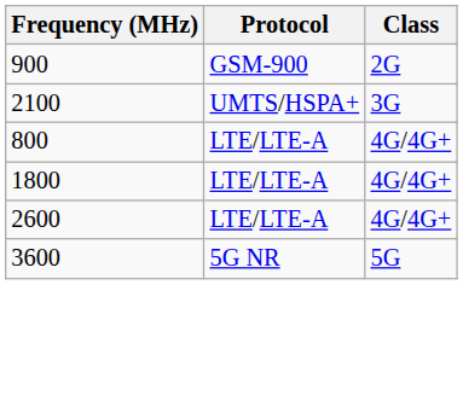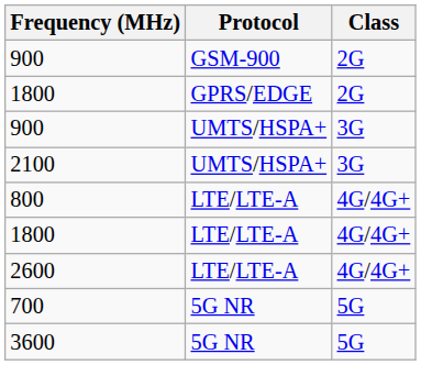 <table class="wikitable sortable">
 <tr>
 <th>Frequency (MHz)</th>
 <th>Protocol</th>
 <th>Class</th>
 </tr>
 <tr>
 <td>900</td>
 <td><a href='#'>GSM-900</a></td>
 <td><a href='#'>2G</a></td>
+</tr>
+<tr>
+<td>1800</td>
+<td><a href='#'>GPRS</a>/<a href='#'>EDGE</a></td>
+<td><a href='#'>2G</a></td>
+</tr>
+<tr>
+<td>900</td>
+<td><a href='#'>UMTS</a>/<a href='#'>HSPA+</a></td>
+<td><a href='#'>3G</a></td>
 </tr>
 <tr>
 <td>2100</td>
 <td><a href='#'>UMTS</a>/<a href='#'>HSPA+</a></td>
 <td><a href='#'>3G</a></td>
 </tr>
 <tr>
 <td>800</td>
 <td><a href='#'>LTE</a>/<a href='#'>LTE-A</a></td>
 <td><a href='#'>4G</a>/<a href='#'>4G+</a></td>
 </tr>
 <tr>
 <td>1800</td>
 <td><a href='#'>LTE</a>/<a href='#'>LTE-A</a></td>
 <td><a href='#'>4G</a>/<a href='#'>4G+</a></td>
 </tr>
 <tr>
 <td>2600</td>
 <td><a href='#'>LTE</a>/<a href='#'>LTE-A</a></td>
 <td><a href='#'>4G</a>/<a href='#'>4G+</a></td>
 </tr>
 <tr>
+<td>700</td>
+<td><a href='#'>5G NR</a></td>
+<td><a href='#'>5G</a></td>
+</tr>
+<tr>
 <td>3600</td>
 <td><a href='#'>5G NR</a></td>
 <td><a href='#'>5G</a></td>
 </tr>
 </table>
